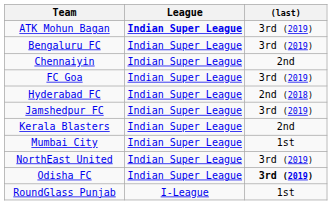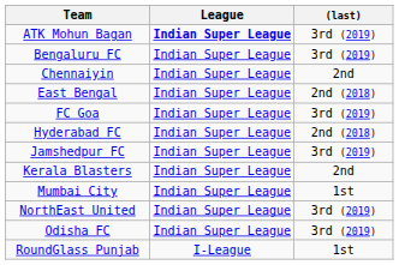 <table class="wikitable plainrowheaders" style="text-align:center">
 <tr>
 <th scope="col" style="width:150px">Team</th>
 <th scope="col" style="width:150px">League</th>
 <th scope="col" style="width:100px"> <small>(last)</small></th>
 </tr>
 <tr>
 <td><a href='#'>ATK Mohun Bagan</a></td>
 <td><strong><a href='#'>Indian Super League</a></strong></td>
 <td>3rd <small>(<a href='#'>2019</a>)</small></td>
 </tr>
 <tr>
 <td><a href='#'>Bengaluru FC</a></td>
 <td><a href='#'>Indian Super League</a></td>
 <td>3rd <small>(<a href='#'>2019</a>)</small></td>
 </tr>
 <tr>
 <td><a href='#'>Chennaiyin</a></td>
 <td><a href='#'>Indian Super League</a></td>
 <td>2nd </td>
+</tr>
+<tr>
+<td><a href='#'>East Bengal</a></td>
+<td><a href='#'>Indian Super League</a></td>
+<td>2nd <small>(<a href='#'>2018</a>)</small></td>
 </tr>
 <tr>
 <td><a href='#'>FC Goa</a></td>
 <td><a href='#'>Indian Super League</a></td>
 <td>3rd <small>(<a href='#'>2019</a>)</small></td>
 </tr>
 <tr>
 <td><a href='#'>Hyderabad FC</a></td>
 <td><a href='#'>Indian Super League</a></td>
 <td>2nd <small>(<a href='#'>2018</a>)</small></td>
 </tr>
 <tr>
 <td><a href='#'>Jamshedpur FC</a></td>
 <td><a href='#'>Indian Super League</a></td>
 <td>3rd <small>(<a href='#'>2019</a>)</small></td>
 </tr>
 <tr>
 <td><a href='#'>Kerala Blasters</a></td>
 <td><a href='#'>Indian Super League</a></td>
 <td>2nd </td>
 </tr>
 <tr>
 <td><a href='#'>Mumbai City</a></td>
 <td><a href='#'>Indian Super League</a></td>
 <td>1st</td>
 </tr>
 <tr>
 <td><a href='#'>NorthEast United</a></td>
 <td><a href='#'>Indian Super League</a></td>
 <td>3rd <small>(<a href='#'>2019</a>)</small></td>
 </tr>
 <tr>
 <td><a href='#'>Odisha FC</a></td>
 <td><a href='#'>Indian Super League</a></td>
-<td><strong>3rd <small>(<a href='#'>2019</a>)</small></strong></td>
+<td>3rd <small>(<a href='#'>2019</a>)</small></td>
 </tr>
 <tr>
 <td><a href='#'>RoundGlass Punjab</a></td>
 <td><a href='#'>I-League</a></td>
 <td>1st</td>
 </tr>
 </table>
